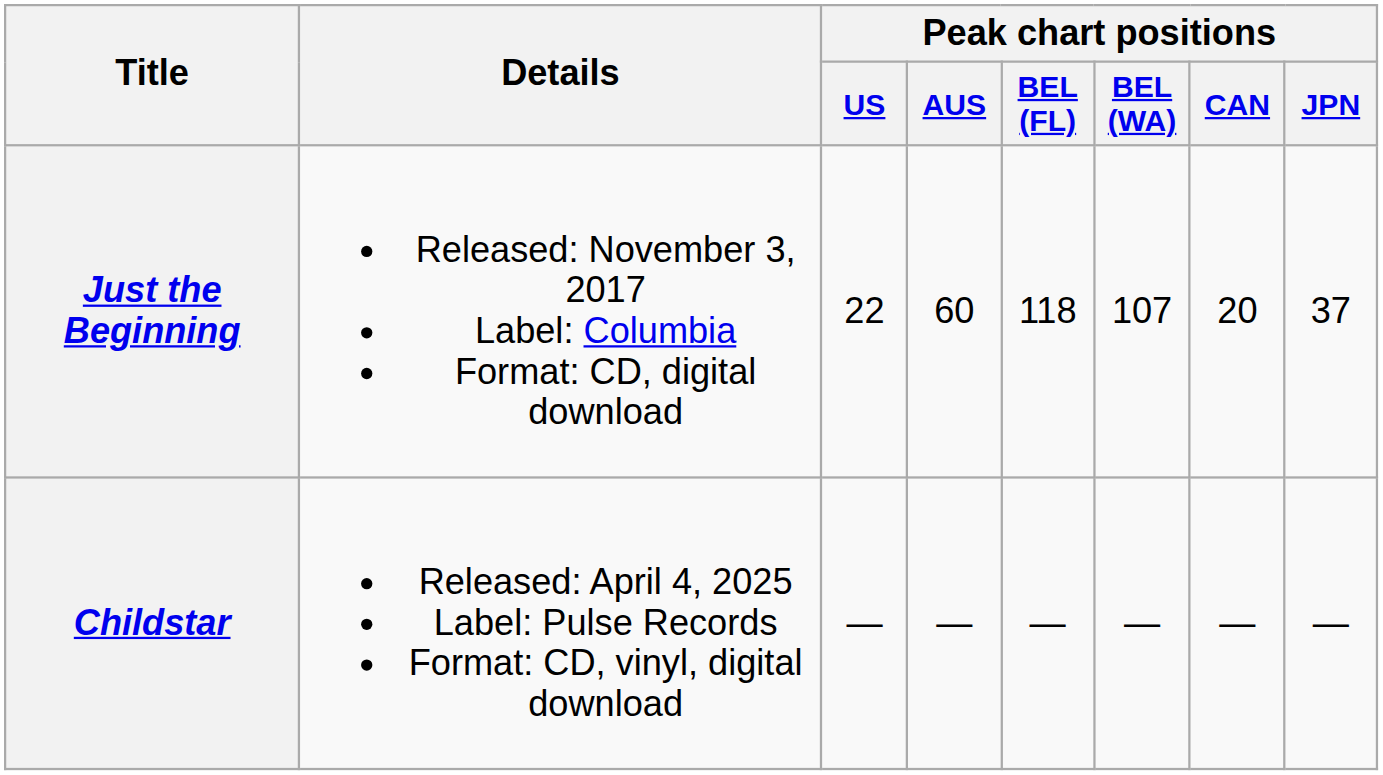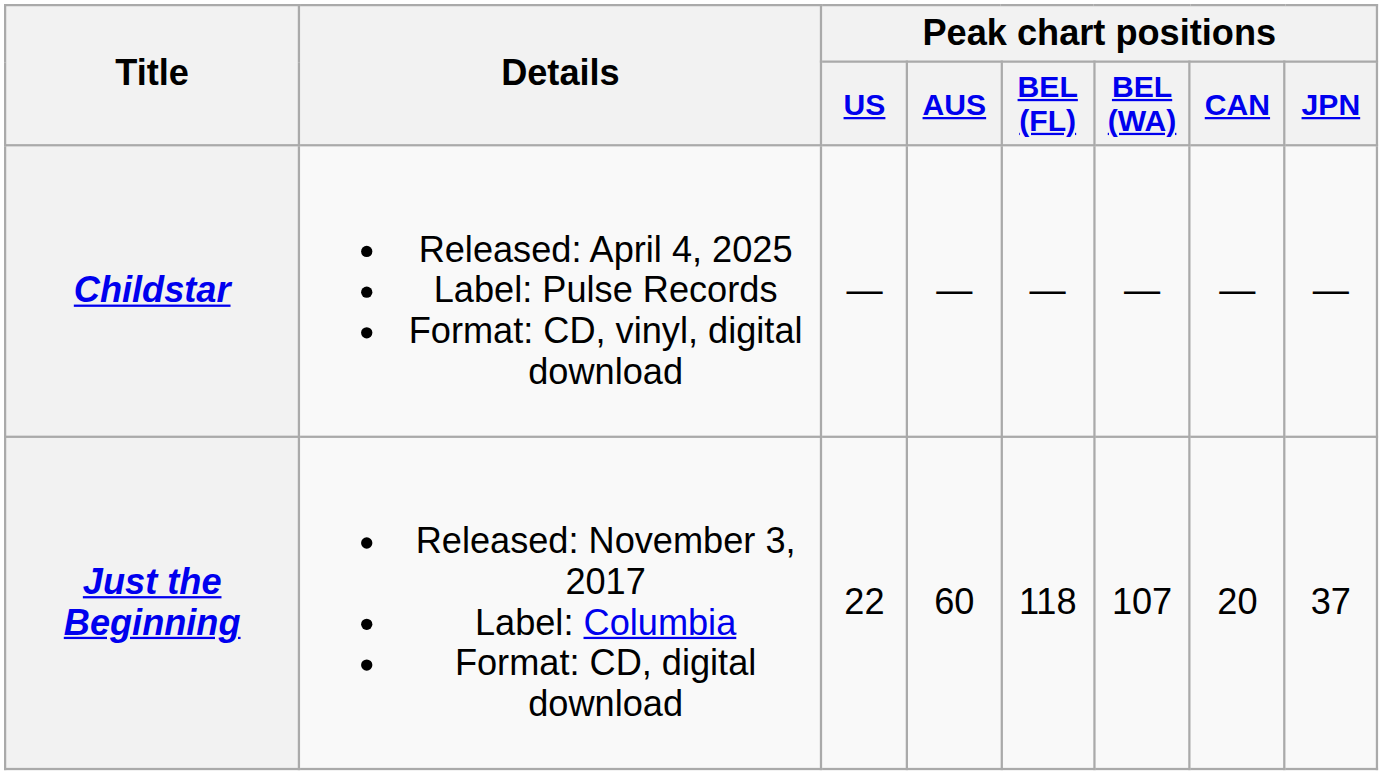 <table class="wikitable plainrowheaders" style="text-align:center">
 <tr>
 <th scope="col" rowspan="2" style="width:9.5em;">Title</th>
 <th scope="col" rowspan="2" style="width:18.5em;">Details</th>
 <th scope="col" colspan="6">Peak chart positions</th>
 </tr>
 <tr style="font-size:smaller;">
 <th scope="col" style="width:3em;"><a href='#'>US</a><br></th>
 <th scope="col" style="width:3em;"><a href='#'>AUS</a><br></th>
 <th scope="col" style="width:3em;"><a href='#'>BEL<br>(FL)</a><br></th>
 <th scope="col" style="width:3em;"><a href='#'>BEL<br>(WA)</a><br></th>
 <th scope="col" style="width:3em;"><a href='#'>CAN</a><br></th>
 <th scope="col" style="width:3em;"><a href='#'>JPN</a><br></th>
 </tr>
 <tr>
+<th scope="row"><em><a href='#'>Childstar</a></em></th>
+<td><br><ul><li>Released: April 4, 2025</li><li>Label: Pulse Records</li><li>Format: CD, vinyl, digital download</li></ul></td>
+<td>—</td>
+<td>—</td>
+<td>—</td>
+<td>—</td>
+<td>—</td>
+<td>—</td>
+</tr>
+<tr>
 <th scope="row"><em><a href='#'>Just the Beginning</a></em></th>
 <td><br><ul><li>Released: November 3, 2017</li><li>Label: <a href='#'>Columbia</a></li><li>Format: CD, digital download</li></ul></td>
 <td>22</td>
 <td>60</td>
 <td>118</td>
 <td>107</td>
 <td>20</td>
 <td>37</td>
 </tr>
-<tr>
-<th scope="row"><em><a href='#'>Childstar</a></em></th>
-<td><br><ul><li>Released: April 4, 2025</li><li>Label: Pulse Records</li><li>Format: CD, vinyl, digital download</li></ul></td>
-<td>—</td>
-<td>—</td>
-<td>—</td>
-<td>—</td>
-<td>—</td>
-<td>—</td>
-</tr>
 </table>
